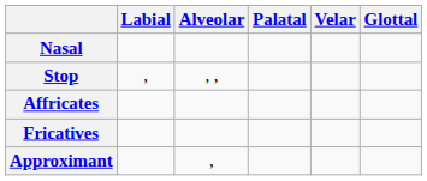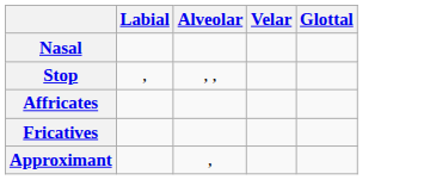 <table class="wikitable" style="text-align:center">
 <tr>
 <th></th>
 <th><a href='#'>Labial</a></th>
 <th><a href='#'>Alveolar</a></th>
-<th><a href='#'>Palatal</a></th>
 <th><a href='#'>Velar</a></th>
 <th><a href='#'>Glottal</a></th>
 </tr>
 <tr>
 <th><a href='#'>Nasal</a></th>
-<td></td>
 <td></td>
 <td></td>
 <td></td>
 <td></td>
 </tr>
 <tr>
 <th><a href='#'>Stop</a></th>
 <td>, </td>
 <td>, , </td>
 <td></td>
 <td></td>
-<td></td>
 </tr>
 <tr>
 <th><a href='#'>Affricates</a></th>
-<td></td>
 <td></td>
 <td></td>
 <td></td>
 <td></td>
 </tr>
 <tr>
 <th><a href='#'>Fricatives</a></th>
 <td></td>
 <td></td>
 <td></td>
 <td></td>
-<td></td>
 </tr>
 <tr>
 <th><a href='#'>Approximant</a></th>
 <td></td>
 <td>, </td>
 <td></td>
 <td></td>
-<td></td>
 </tr>
 </table>
